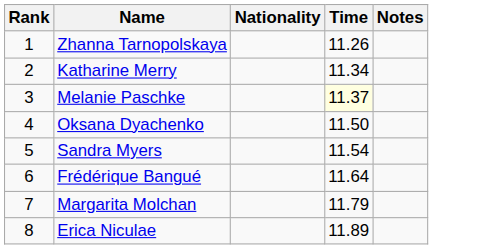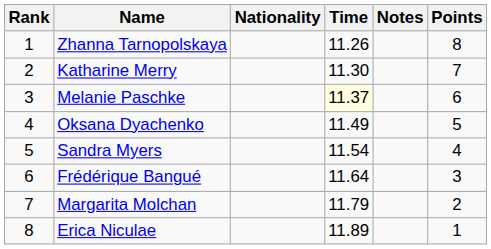 <table class="wikitable sortable" style="text-align:center">
 <tr>
 <th>Rank</th>
 <th>Name</th>
 <th>Nationality</th>
 <th>Time</th>
 <th>Notes</th>
+<th>Points</th>
 </tr>
 <tr>
 <td>1</td>
 <td align=left><a href='#'>Zhanna Tarnopolskaya</a></td>
 <td align=left></td>
 <td>11.26</td>
 <td></td>
+<td>8</td>
 </tr>
 <tr>
 <td>2</td>
 <td align=left><a href='#'>Katharine Merry</a></td>
 <td align=left></td>
-<td>11.34</td>
+<td>11.30</td>
 <td></td>
+<td>7</td>
 </tr>
 <tr>
 <td>3</td>
 <td align=left><a href='#'>Melanie Paschke</a></td>
 <td align=left></td>
 <td style="background: lightyellow;">11.37</td>
 <td></td>
+<td>6</td>
 </tr>
 <tr>
 <td>4</td>
 <td align=left><a href='#'>Oksana Dyachenko</a></td>
 <td align=left></td>
-<td>11.50</td>
+<td>11.49</td>
 <td></td>
+<td>5</td>
 </tr>
 <tr>
 <td>5</td>
 <td align=left><a href='#'>Sandra Myers</a></td>
 <td align=left></td>
 <td>11.54</td>
 <td></td>
+<td>4</td>
 </tr>
 <tr>
 <td>6</td>
 <td align=left><a href='#'>Frédérique Bangué</a></td>
 <td align=left></td>
 <td>11.64</td>
 <td></td>
+<td>3</td>
 </tr>
 <tr>
 <td>7</td>
 <td align=left><a href='#'>Margarita Molchan</a></td>
 <td align=left></td>
 <td>11.79</td>
 <td></td>
+<td>2</td>
 </tr>
 <tr>
 <td>8</td>
 <td align=left><a href='#'>Erica Niculae</a></td>
 <td align=left></td>
 <td>11.89</td>
 <td></td>
+<td>1</td>
 </tr>
 </table>
